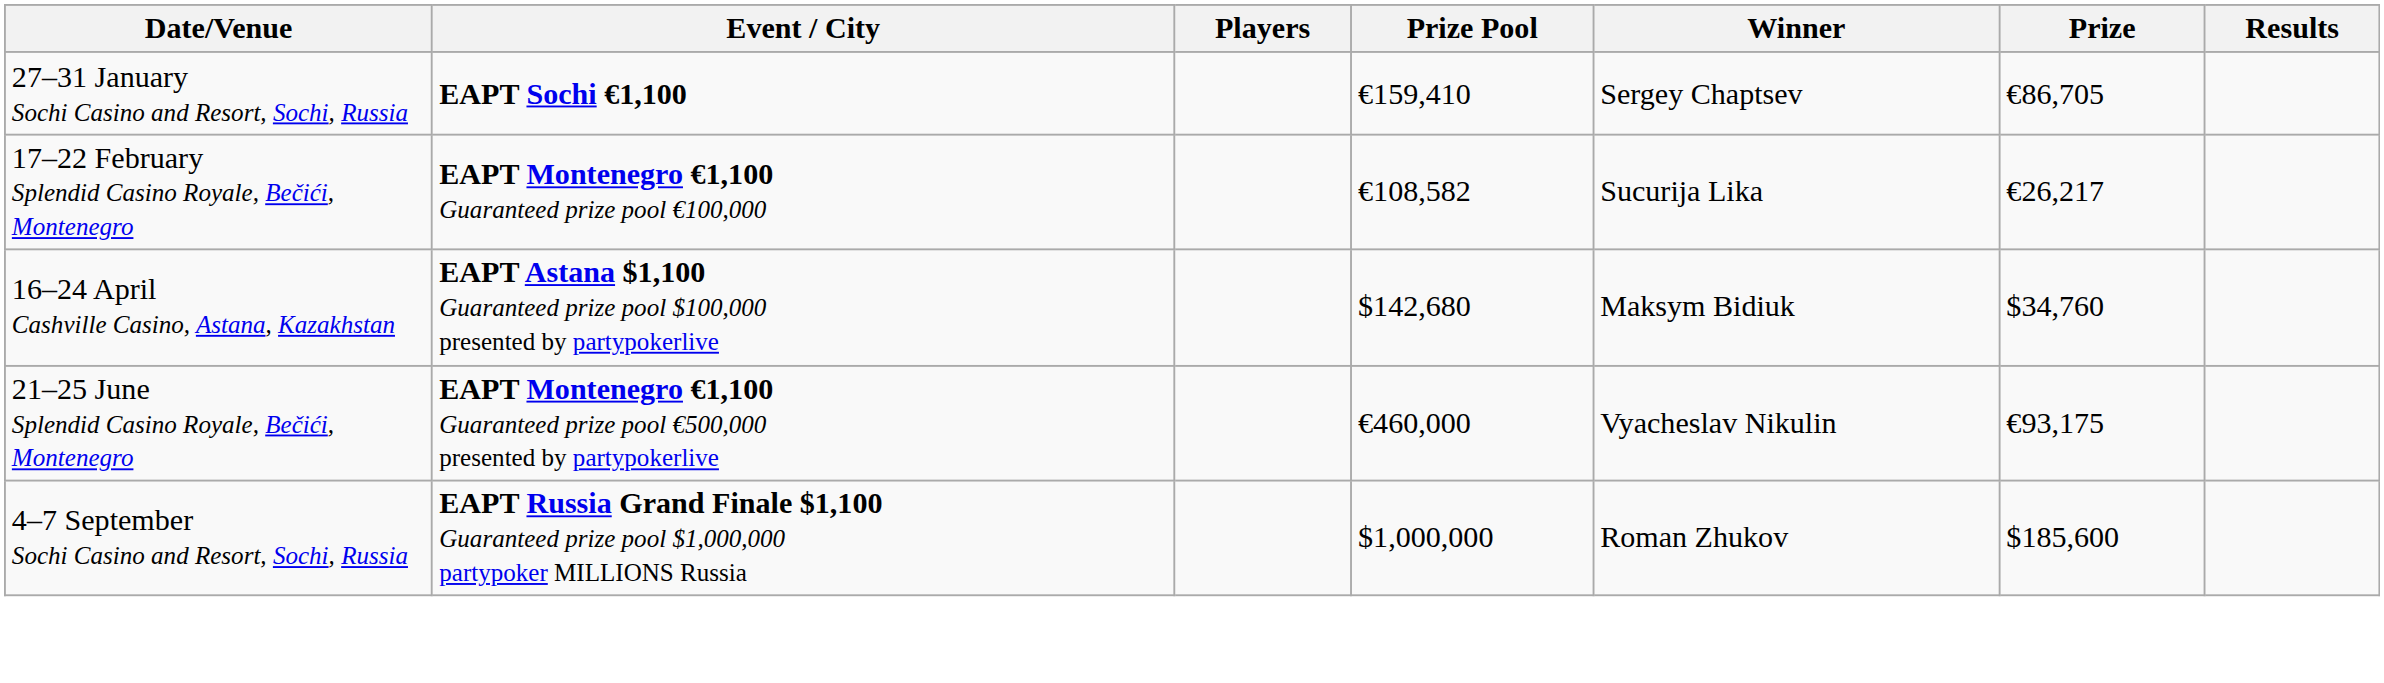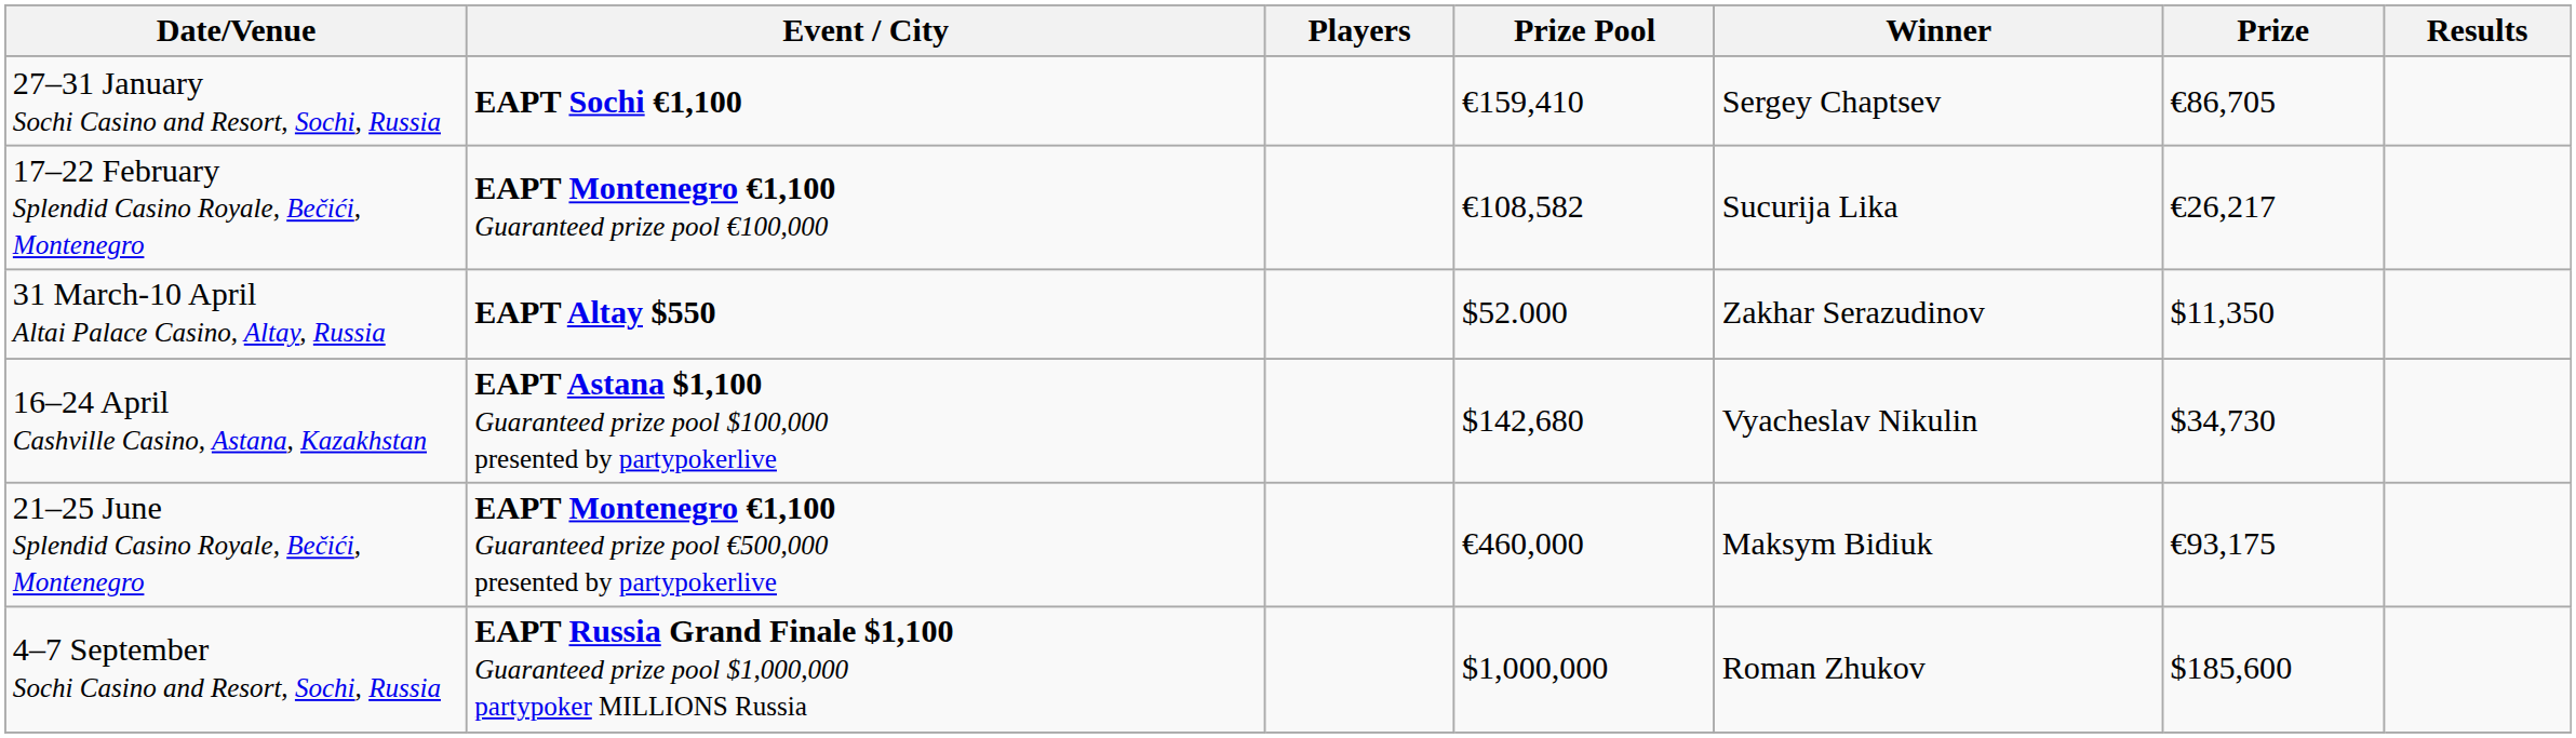 <table class="wikitable" width="100%">
 <tr>
 <th width="18%">Date/Venue</th>
 <th !width="16%">Event / City</th>
 <th !width="11%">Players</th>
 <th !width="12%">Prize Pool</th>
 <th !width="18%">Winner</th>
 <th !width="12%">Prize</th>
 <th !width="11%">Results</th>
 </tr>
 <tr>
 <td>27–31 January<br><small><em>Sochi Casino and Resort, <a href='#'>Sochi</a>, <a href='#'>Russia</a></em></small></td>
 <td> <strong>EAPT <a href='#'>Sochi</a> €1,100</strong></td>
 <td></td>
 <td>€159,410</td>
 <td> Sergey Chaptsev</td>
 <td>€86,705</td>
 <td></td>
 </tr>
 <tr>
 <td>17–22 February<br><small><em>Splendid Casino Royale, <a href='#'>Bečići</a>, <a href='#'>Montenegro</a></em></small></td>
 <td> <strong>EAPT <a href='#'>Montenegro</a> €1,100</strong><br><small><em>Guaranteed prize pool €100,000</em></small></td>
 <td></td>
 <td>€108,582</td>
 <td> Sucurija Lika</td>
 <td>€26,217</td>
 <td></td>
 </tr>
 <tr>
+<td>31 March-10 April<br><small><em>Altai Palace Casino, <a href='#'>Altay</a>, <a href='#'>Russia</a></em></small></td>
+<td> <strong>EAPT <a href='#'>Altay</a> $550</strong></td>
+<td></td>
+<td>$52.000</td>
+<td> Zakhar Serazudinov</td>
+<td>$11,350</td>
+<td></td>
+</tr>
+<tr>
 <td>16–24 April<br><small><em>Cashville Casino, <a href='#'>Astana</a>, <a href='#'>Kazakhstan</a></em></small></td>
 <td> <strong>EAPT <a href='#'>Astana</a> $1,100</strong><br><small><em>Guaranteed prize pool $100,000</em><br> presented by <a href='#'>partypokerlive</a></small></td>
 <td></td>
 <td>$142,680</td>
-<td> Maksym Bidiuk</td>
-<td>$34,760</td>
+<td> Vyacheslav Nikulin</td>
+<td>$34,730</td>
 <td></td>
 </tr>
 <tr>
 <td>21–25 June<br><small><em>Splendid Casino Royale, <a href='#'>Bečići</a>, <a href='#'>Montenegro</a></em></small></td>
 <td> <strong>EAPT <a href='#'>Montenegro</a> €1,100</strong><br><small><em>Guaranteed prize pool €500,000</em><br> presented by <a href='#'>partypokerlive</a></small></td>
 <td></td>
 <td>€460,000</td>
-<td> Vyacheslav Nikulin</td>
+<td> Maksym Bidiuk</td>
 <td>€93,175</td>
 <td></td>
 </tr>
 <tr>
 <td>4–7 September<br><small><em>Sochi Casino and Resort, <a href='#'>Sochi</a>, <a href='#'>Russia</a></em></small></td>
 <td> <strong>EAPT <a href='#'>Russia</a> Grand Finale $1,100</strong><br><small><em>Guaranteed prize pool $1,000,000</em><br><a href='#'>partypoker</a> MILLIONS Russia</small></td>
 <td></td>
 <td>$1,000,000</td>
 <td> Roman Zhukov</td>
 <td>$185,600</td>
 <td></td>
 </tr>
 </table>
